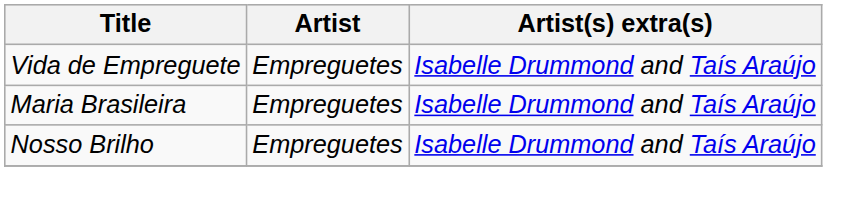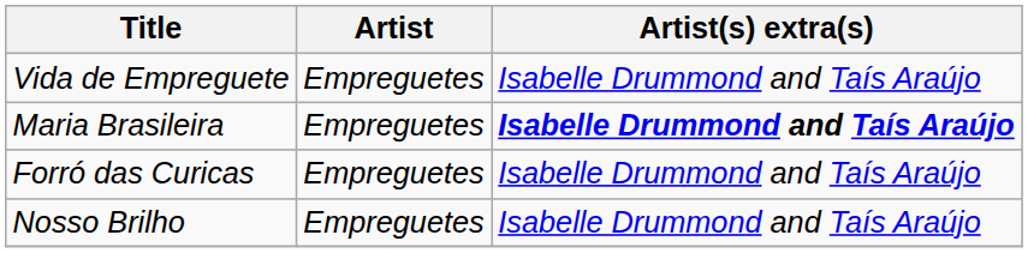 <table class="wikitable">
 <tr>
 <th>Title</th>
 <th>Artist</th>
 <th>Artist(s) extra(s)</th>
 </tr>
 <tr>
 <td><em>Vida de Empreguete</em></td>
 <td><em>Empreguetes</em></td>
 <td><em><a href='#'>Isabelle Drummond</a> and <a href='#'>Taís Araújo</a></em></td>
 </tr>
 <tr>
 <td><em>Maria Brasileira</em></td>
 <td><em>Empreguetes</em></td>
+<td><strong><em><a href='#'>Isabelle Drummond</a> and <a href='#'>Taís Araújo</a></em></strong></td>
+</tr>
+<tr>
+<td><em>Forró das Curicas</em></td>
+<td><em>Empreguetes</em></td>
 <td><em><a href='#'>Isabelle Drummond</a> and <a href='#'>Taís Araújo</a></em></td>
 </tr>
 <tr>
 <td><em>Nosso Brilho</em></td>
 <td><em>Empreguetes</em></td>
 <td><em><a href='#'>Isabelle Drummond</a> and <a href='#'>Taís Araújo</a></em></td>
 </tr>
 <tr>
 </tr>
 </table>
